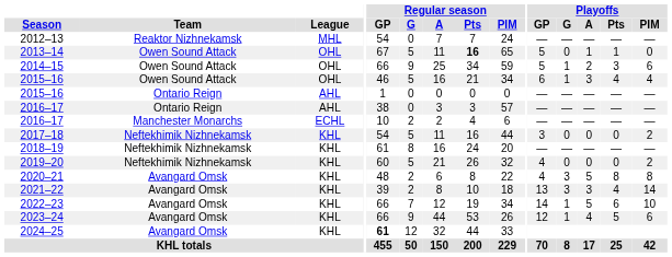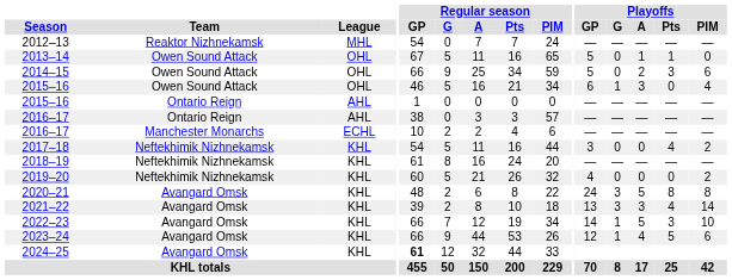 <table border="0" cellpadding="1" cellspacing="0" style="text-align:center; width:60em">
 <tr bgcolor="#e0e0e0">
 <th colspan="3" bgcolor="#ffffff"></th>
 <th rowspan="100" bgcolor="#ffffff"></th>
 <th colspan="5"><a href='#'>Regular season</a></th>
 <th rowspan="100" bgcolor="#ffffff"></th>
 <th colspan="5"><a href='#'>Playoffs</a></th>
 </tr>
 <tr bgcolor="#e0e0e0">
 <th><a href='#'>Season</a></th>
 <th>Team</th>
 <th>League</th>
 <th>GP</th>
 <th><a href='#'>G</a></th>
 <th><a href='#'>A</a></th>
 <th><a href='#'>Pts</a></th>
 <th><a href='#'>PIM</a></th>
 <th>GP</th>
 <th>G</th>
 <th>A</th>
 <th>Pts</th>
 <th>PIM</th>
 </tr>
 <tr>
 <td>2012–13</td>
 <td><a href='#'>Reaktor Nizhnekamsk</a></td>
 <td><a href='#'>MHL</a></td>
 <td>54</td>
 <td>0</td>
 <td>7</td>
 <td>7</td>
 <td>24</td>
 <td>—</td>
 <td>—</td>
 <td>—</td>
 <td>—</td>
 <td>—</td>
 </tr>
 <tr bgcolor="#f0f0f0">
 <td><a href='#'>2013–14</a></td>
 <td><a href='#'>Owen Sound Attack</a></td>
 <td><a href='#'>OHL</a></td>
 <td>67</td>
 <td>5</td>
 <td>11</td>
-<td><strong>16</strong></td>
+<td>16</td>
 <td>65</td>
 <td>5</td>
 <td>0</td>
 <td>1</td>
 <td>1</td>
 <td>0</td>
 </tr>
 <tr>
 <td><a href='#'>2014–15</a></td>
 <td>Owen Sound Attack</td>
 <td>OHL</td>
 <td>66</td>
 <td>9</td>
 <td>25</td>
 <td>34</td>
 <td>59</td>
 <td>5</td>
-<td>1</td>
+<td>0</td>
 <td>2</td>
 <td>3</td>
 <td>6</td>
 </tr>
 <tr bgcolor="#f0f0f0">
 <td><a href='#'>2015–16</a></td>
 <td>Owen Sound Attack</td>
 <td>OHL</td>
 <td>46</td>
 <td>5</td>
 <td>16</td>
 <td>21</td>
 <td>34</td>
 <td>6</td>
 <td>1</td>
 <td>3</td>
-<td>4</td>
+<td>0</td>
 <td>4</td>
 </tr>
 <tr>
 <td><a href='#'>2015–16</a></td>
 <td><a href='#'>Ontario Reign</a></td>
 <td><a href='#'>AHL</a></td>
 <td>1</td>
 <td>0</td>
 <td>0</td>
 <td>0</td>
 <td>0</td>
 <td>—</td>
 <td>—</td>
 <td>—</td>
 <td>—</td>
 <td>—</td>
 </tr>
 <tr bgcolor="#f0f0f0">
 <td><a href='#'>2016–17</a></td>
 <td>Ontario Reign</td>
 <td>AHL</td>
 <td>38</td>
 <td>0</td>
 <td>3</td>
 <td>3</td>
 <td>57</td>
 <td>—</td>
 <td>—</td>
 <td>—</td>
 <td>—</td>
 <td>—</td>
 </tr>
 <tr>
 <td><a href='#'>2016–17</a></td>
 <td><a href='#'>Manchester Monarchs</a></td>
 <td><a href='#'>ECHL</a></td>
 <td>10</td>
 <td>2</td>
 <td>2</td>
 <td>4</td>
 <td>6</td>
 <td>—</td>
 <td>—</td>
 <td>—</td>
 <td>—</td>
 <td>—</td>
 </tr>
 <tr bgcolor="#f0f0f0">
 <td><a href='#'>2017–18</a></td>
 <td><a href='#'>Neftekhimik Nizhnekamsk</a></td>
 <td><a href='#'>KHL</a></td>
 <td>54</td>
 <td>5</td>
 <td>11</td>
 <td>16</td>
 <td>44</td>
 <td>3</td>
 <td>0</td>
 <td>0</td>
-<td>0</td>
+<td>4</td>
 <td>2</td>
 </tr>
 <tr>
 <td><a href='#'>2018–19</a></td>
 <td>Neftekhimik Nizhnekamsk</td>
 <td>KHL</td>
 <td>61</td>
 <td>8</td>
 <td>16</td>
 <td>24</td>
 <td>20</td>
 <td>—</td>
 <td>—</td>
 <td>—</td>
 <td>—</td>
 <td>—</td>
 </tr>
 <tr bgcolor="#f0f0f0">
 <td><a href='#'>2019–20</a></td>
 <td>Neftekhimik Nizhnekamsk</td>
 <td>KHL</td>
 <td>60</td>
 <td>5</td>
 <td>21</td>
 <td>26</td>
 <td>32</td>
 <td>4</td>
 <td>0</td>
 <td>0</td>
 <td>0</td>
 <td>2</td>
 </tr>
 <tr>
 <td><a href='#'>2020–21</a></td>
 <td><a href='#'>Avangard Omsk</a></td>
 <td>KHL</td>
 <td>48</td>
 <td>2</td>
 <td>6</td>
 <td>8</td>
 <td>22</td>
-<td>4</td>
+<td>24</td>
 <td>3</td>
 <td>5</td>
 <td>8</td>
 <td>8</td>
 </tr>
 <tr bgcolor="#f0f0f0">
 <td><a href='#'>2021–22</a></td>
 <td>Avangard Omsk</td>
 <td>KHL</td>
 <td>39</td>
 <td>2</td>
 <td>8</td>
 <td>10</td>
 <td>18</td>
 <td>13</td>
 <td>3</td>
 <td>3</td>
 <td>4</td>
 <td>14</td>
 </tr>
 <tr>
 <td><a href='#'>2022–23</a></td>
 <td>Avangard Omsk</td>
 <td>KHL</td>
 <td>66</td>
 <td>7</td>
 <td>12</td>
 <td>19</td>
 <td>34</td>
 <td>14</td>
 <td>1</td>
 <td>5</td>
-<td>6</td>
+<td>3</td>
 <td>10</td>
 </tr>
 <tr bgcolor="#f0f0f0">
 <td><a href='#'>2023–24</a></td>
 <td>Avangard Omsk</td>
 <td>KHL</td>
 <td>66</td>
 <td>9</td>
 <td>44</td>
 <td>53</td>
 <td>26</td>
 <td>12</td>
 <td>1</td>
 <td>4</td>
 <td>5</td>
 <td>6</td>
 </tr>
 <tr>
 <td><a href='#'>2024–25</a></td>
 <td><a href='#'>Avangard Omsk</a></td>
 <td>KHL</td>
 <th>61</th>
 <td>12</td>
 <td>32</td>
 <td>44</td>
 <td>33</td>
 <td></td>
 <th></th>
 <td></td>
 <td></td>
 <td></td>
 </tr>
 <tr bgcolor="#e0e0e0">
 <th colspan="3">KHL totals</th>
 <th>455</th>
 <th>50</th>
 <th>150</th>
 <th>200</th>
 <th>229</th>
 <th>70</th>
 <th>8</th>
 <th>17</th>
 <th>25</th>
 <th>42</th>
 </tr>
 </table>
